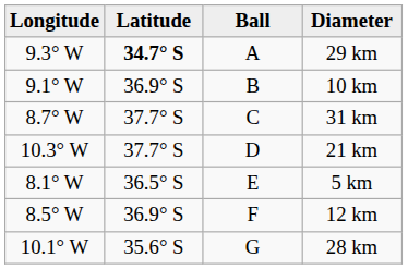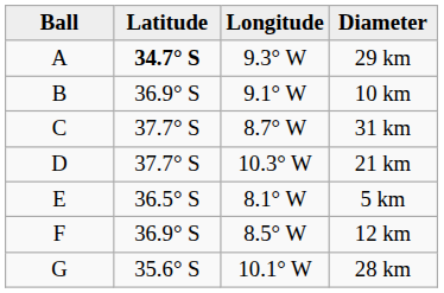 <table class="wikitable">
 <tr>
+<th width="25%" style="background:#eeeeee;">Ball</th>
+<th width="25%" style="background:#eeeeee;">Latitude</th>
 <th width="25%" style="background:#eeeeee;">Longitude</th>
-<th width="25%" style="background:#eeeeee;">Latitude</th>
-<th width="25%" style="background:#eeeeee;">Ball</th>
 <th width="25%" style="background:#eeeeee;">Diameter</th>
 </tr>
 <tr>
+<td align="center">A</td>
+<td align="center"><strong>34.7° S</strong></td>
 <td align="center">9.3° W</td>
-<td align="center"><strong>34.7° S</strong></td>
-<td align="center">A</td>
 <td align="center">29 km</td>
 </tr>
 <tr>
+<td align="center">B</td>
+<td align="center">36.9° S</td>
 <td align="center">9.1° W</td>
-<td align="center">36.9° S</td>
-<td align="center">B</td>
 <td align="center">10 km</td>
 </tr>
 <tr>
+<td align="center">C</td>
+<td align="center">37.7° S</td>
 <td align="center">8.7° W</td>
-<td align="center">37.7° S</td>
-<td align="center">C</td>
 <td align="center">31 km</td>
 </tr>
 <tr>
+<td align="center">D</td>
+<td align="center">37.7° S</td>
 <td align="center">10.3° W</td>
-<td align="center">37.7° S</td>
-<td align="center">D</td>
 <td align="center">21 km</td>
 </tr>
 <tr>
+<td align="center">E</td>
+<td align="center">36.5° S</td>
 <td align="center">8.1° W</td>
-<td align="center">36.5° S</td>
-<td align="center">E</td>
 <td align="center">5 km</td>
 </tr>
 <tr>
+<td align="center">F</td>
+<td align="center">36.9° S</td>
 <td align="center">8.5° W</td>
-<td align="center">36.9° S</td>
-<td align="center">F</td>
 <td align="center">12 km</td>
 </tr>
 <tr>
+<td align="center">G</td>
+<td align="center">35.6° S</td>
 <td align="center">10.1° W</td>
-<td align="center">35.6° S</td>
-<td align="center">G</td>
 <td align="center">28 km</td>
 </tr>
 </table>
